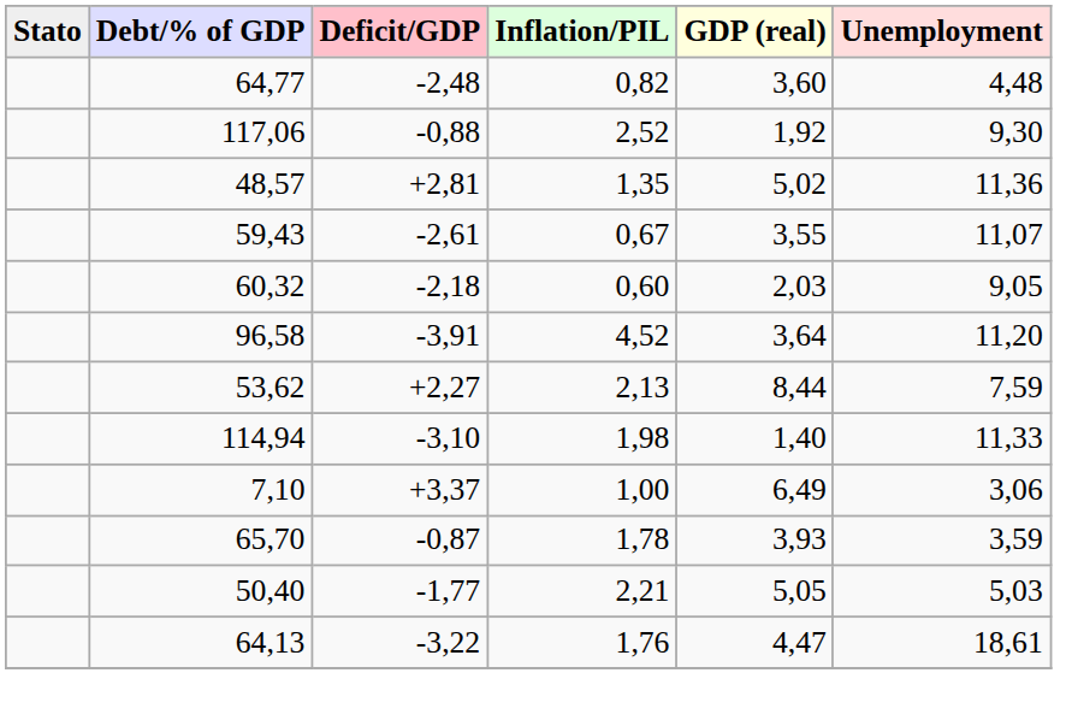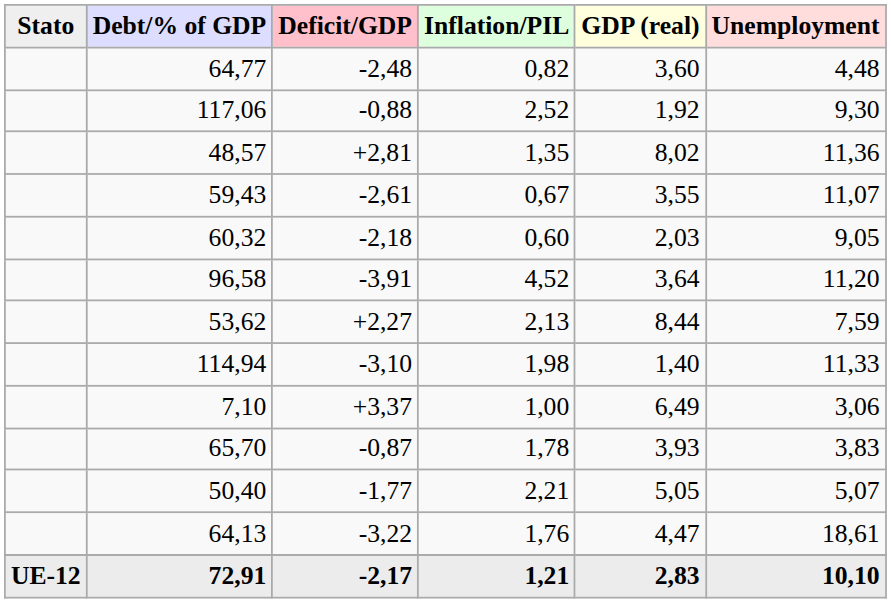 <table class="wikitable sortable" style="font-size:90%;">
 <tr>
 <th style="background:#efefef;">Stato</th>
 <th style="background:#ddddff;">Debt/% of GDP</th>
 <th style="background:#ffc0cb;">Deficit/GDP</th>
 <th style="background:#ddffdd;">Inflation/PIL</th>
 <th style="background:#ffffdd">GDP (real)</th>
 <th style="background:#ffdddd">Unemployment</th>
 </tr>
 <tr>
 <td></td>
 <td align=right>64,77</td>
 <td align=right>-2,48</td>
 <td align=right>0,82</td>
 <td align=right>3,60</td>
 <td align=right>4,48</td>
 </tr>
 <tr>
 <td></td>
 <td align=right>117,06</td>
 <td align=right>-0,88</td>
 <td align=right>2,52</td>
 <td align=right>1,92</td>
 <td align=right>9,30</td>
 </tr>
 <tr>
 <td></td>
 <td align=right>48,57</td>
 <td align=right>+2,81</td>
 <td align=right>1,35</td>
-<td align=right>5,02</td>
+<td align=right>8,02</td>
 <td align=right>11,36</td>
 </tr>
 <tr>
 <td></td>
 <td align=right>59,43</td>
 <td align=right>-2,61</td>
 <td align=right>0,67</td>
 <td align=right>3,55</td>
 <td align=right>11,07</td>
 </tr>
 <tr>
 <td></td>
 <td align=right>60,32</td>
 <td align=right>-2,18</td>
 <td align=right>0,60</td>
 <td align=right>2,03</td>
 <td align=right>9,05</td>
 </tr>
 <tr>
 <td></td>
 <td align=right>96,58</td>
 <td align=right>-3,91</td>
 <td align=right>4,52</td>
 <td align=right>3,64</td>
 <td align=right>11,20</td>
 </tr>
 <tr>
 <td></td>
 <td align=right>53,62</td>
 <td align=right>+2,27</td>
 <td align=right>2,13</td>
 <td align=right>8,44</td>
 <td align=right>7,59</td>
 </tr>
 <tr>
 <td></td>
 <td align=right>114,94</td>
 <td align=right>-3,10</td>
 <td align=right>1,98</td>
 <td align=right>1,40</td>
 <td align=right>11,33</td>
 </tr>
 <tr>
 <td></td>
 <td align=right>7,10</td>
 <td align=right>+3,37</td>
 <td align=right>1,00</td>
 <td align=right>6,49</td>
 <td align=right>3,06</td>
 </tr>
 <tr>
 <td></td>
 <td align=right>65,70</td>
 <td align=right>-0,87</td>
 <td align=right>1,78</td>
 <td align=right>3,93</td>
-<td align=right>3,59</td>
+<td align=right>3,83</td>
 </tr>
 <tr>
 <td></td>
 <td align=right>50,40</td>
 <td align=right>-1,77</td>
 <td align=right>2,21</td>
 <td align=right>5,05</td>
-<td align=right>5,03</td>
+<td align=right>5,07</td>
 </tr>
 <tr>
 <td></td>
 <td align=right>64,13</td>
 <td align=right>-3,22</td>
 <td align=right>1,76</td>
 <td align=right>4,47</td>
 <td align=right>18,61</td>
 </tr>
 <tr>
 </tr>
+<tr bgcolor="#ececec">
+<td><strong>UE-12</strong></td>
+<td align=right><strong>72,91</strong></td>
+<td align=right><strong>-2,17</strong></td>
+<td align=right><strong>1,21</strong></td>
+<td align=right><strong>2,83</strong></td>
+<td align=right><strong>10,10</strong></td>
+</tr>
 </table>
